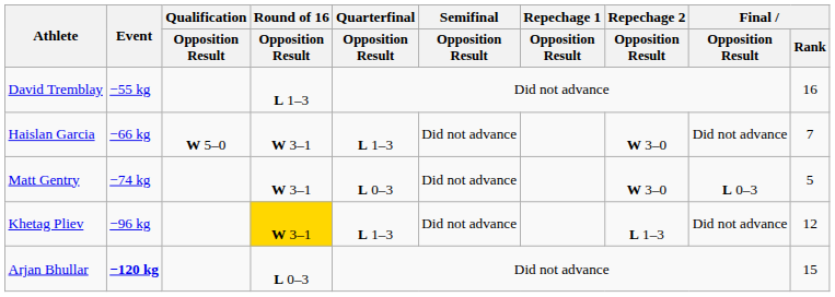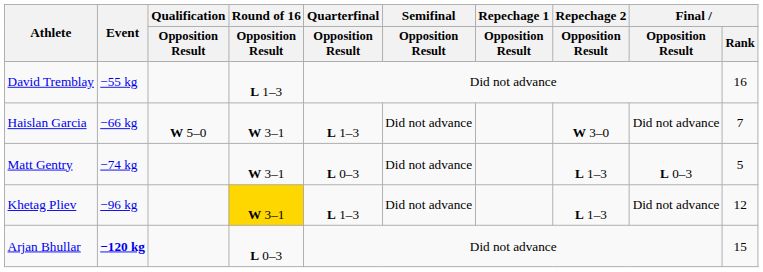 <table class="wikitable" style="font-size:90%">
 <tr>
 <th rowspan=2>Athlete</th>
 <th rowspan=2>Event</th>
 <th>Qualification</th>
 <th>Round of 16</th>
 <th>Quarterfinal</th>
 <th>Semifinal</th>
 <th>Repechage 1</th>
 <th>Repechage 2</th>
 <th colspan=2>Final / </th>
 </tr>
 <tr style="font-size: 95%">
 <th>Opposition<br>Result</th>
 <th>Opposition<br>Result</th>
 <th>Opposition<br>Result</th>
 <th>Opposition<br>Result</th>
 <th>Opposition<br>Result</th>
 <th>Opposition<br>Result</th>
 <th>Opposition<br>Result</th>
 <th>Rank</th>
 </tr>
 <tr align=center>
 <td align=left><a href='#'>David Tremblay</a></td>
 <td align=left><a href='#'>−55 kg</a></td>
 <td></td>
 <td><br><strong>L</strong> 1–3 <sup></sup></td>
 <td colspan=5>Did not advance</td>
 <td>16</td>
 </tr>
 <tr align=center>
 <td align=left><a href='#'>Haislan Garcia</a></td>
 <td align=left><a href='#'>−66 kg</a></td>
 <td><br><strong>W</strong> 5–0 <sup></sup></td>
 <td><br><strong>W</strong> 3–1 <sup></sup></td>
 <td><br> <strong>L</strong> 1–3 <sup></sup></td>
 <td>Did not advance</td>
 <td></td>
 <td><br> <strong>W</strong> 3–0 <sup></sup></td>
 <td>Did not advance</td>
 <td>7</td>
 </tr>
 <tr align=center>
 <td align=left><a href='#'>Matt Gentry</a></td>
 <td align=left><a href='#'>−74 kg</a></td>
 <td></td>
 <td><br> <strong>W</strong> 3–1 <sup></sup></td>
 <td><br><strong>L</strong> 0–3 <sup></sup></td>
 <td>Did not advance</td>
 <td></td>
-<td><br> <strong>W</strong> 3–0 <sup></sup></td>
+<td><br><strong>L</strong> 1–3 <sup></sup></td>
 <td><br> <strong>L</strong> 0–3 <sup></sup></td>
 <td>5</td>
 </tr>
 <tr align=center>
 <td align=left><a href='#'>Khetag Pliev</a></td>
 <td align=left><a href='#'>−96 kg</a></td>
 <td></td>
 <td style="background: gold;"><br><strong>W</strong> 3–1 <sup></sup></td>
 <td><br> <strong>L</strong> 1–3 <sup></sup></td>
 <td>Did not advance</td>
 <td></td>
 <td><br><strong>L</strong> 1–3 <sup></sup></td>
 <td>Did not advance</td>
 <td>12</td>
 </tr>
 <tr align=center>
 <td align=left><a href='#'>Arjan Bhullar</a></td>
 <td align=left><strong><a href='#'>−120 kg</a></strong></td>
 <td></td>
 <td><br> <strong>L</strong> 0–3 <sup></sup></td>
 <td colspan=5>Did not advance</td>
 <td>15</td>
 </tr>
 </table>
